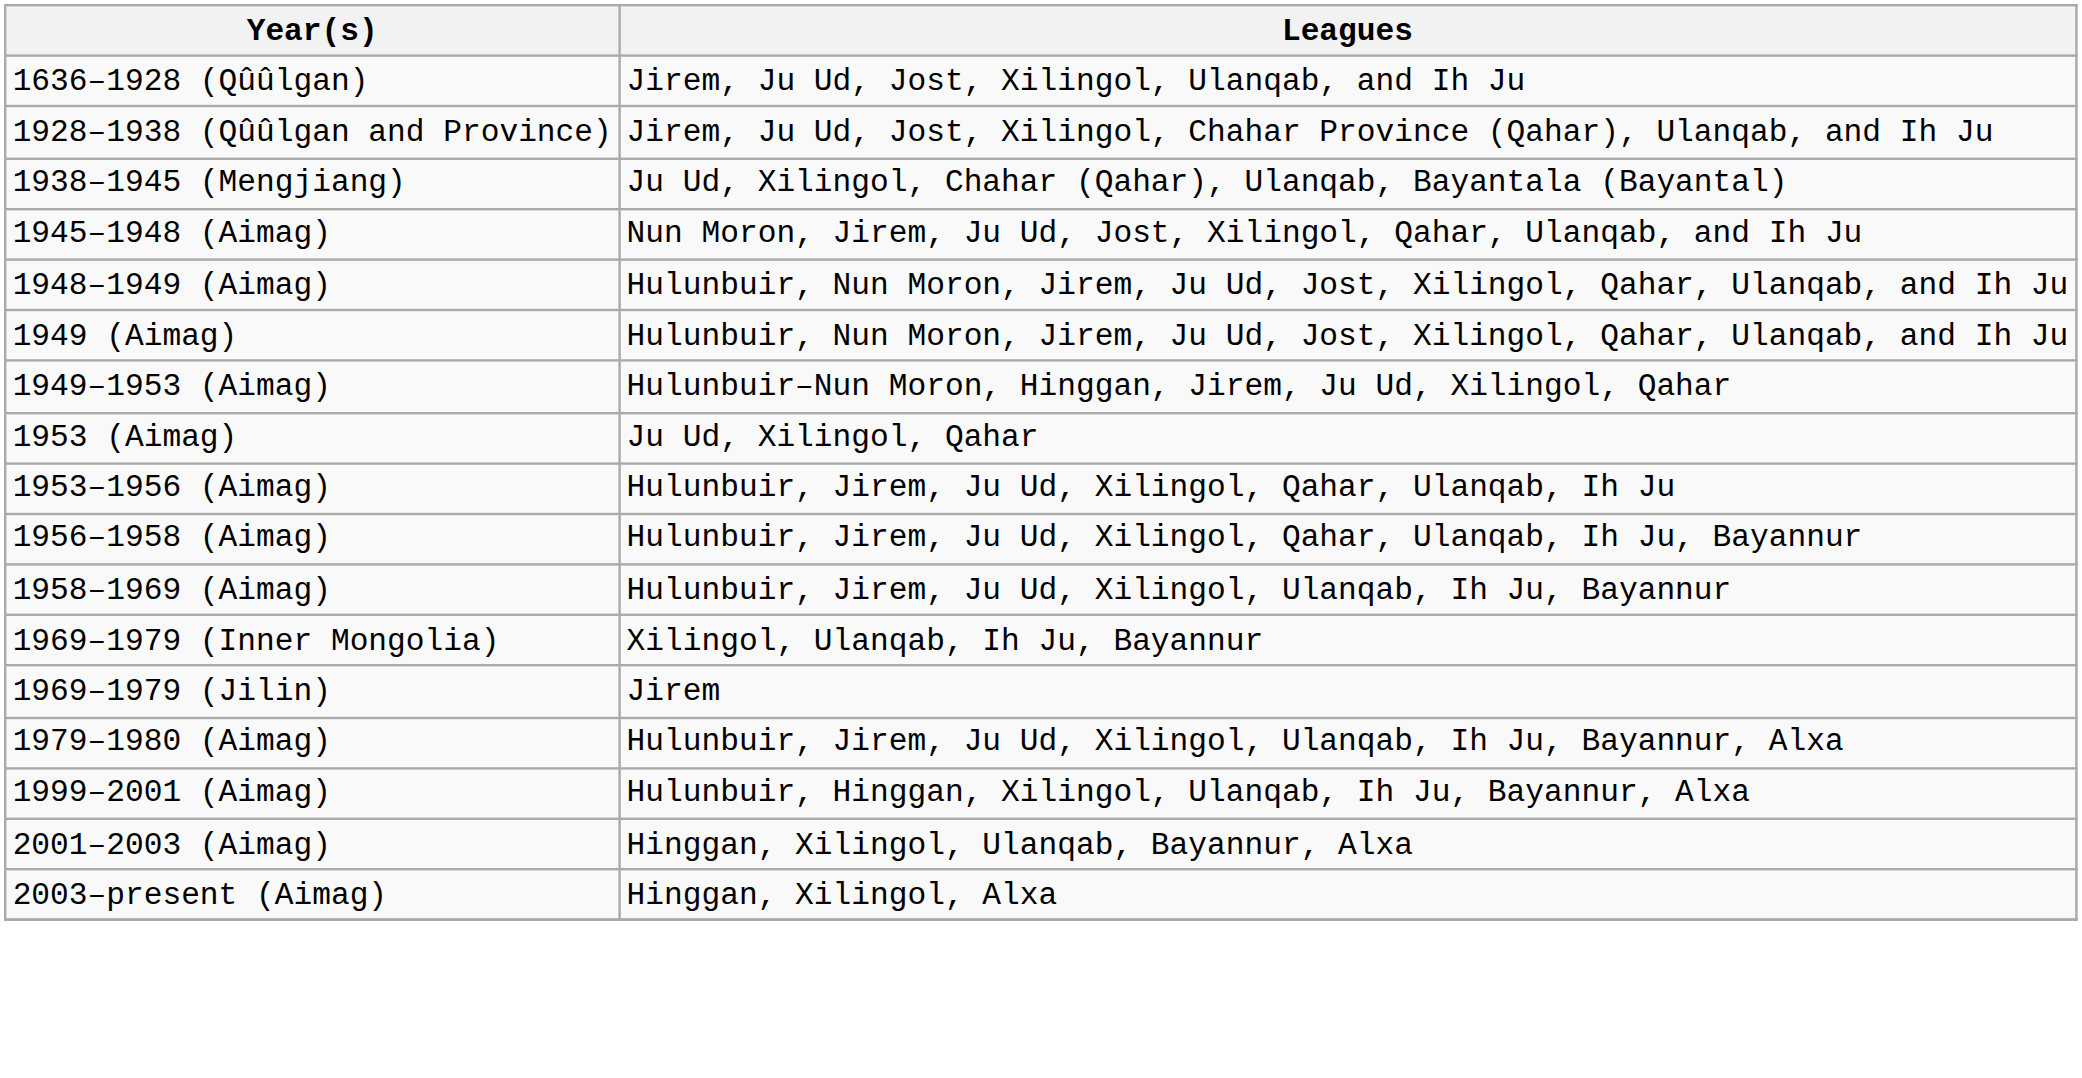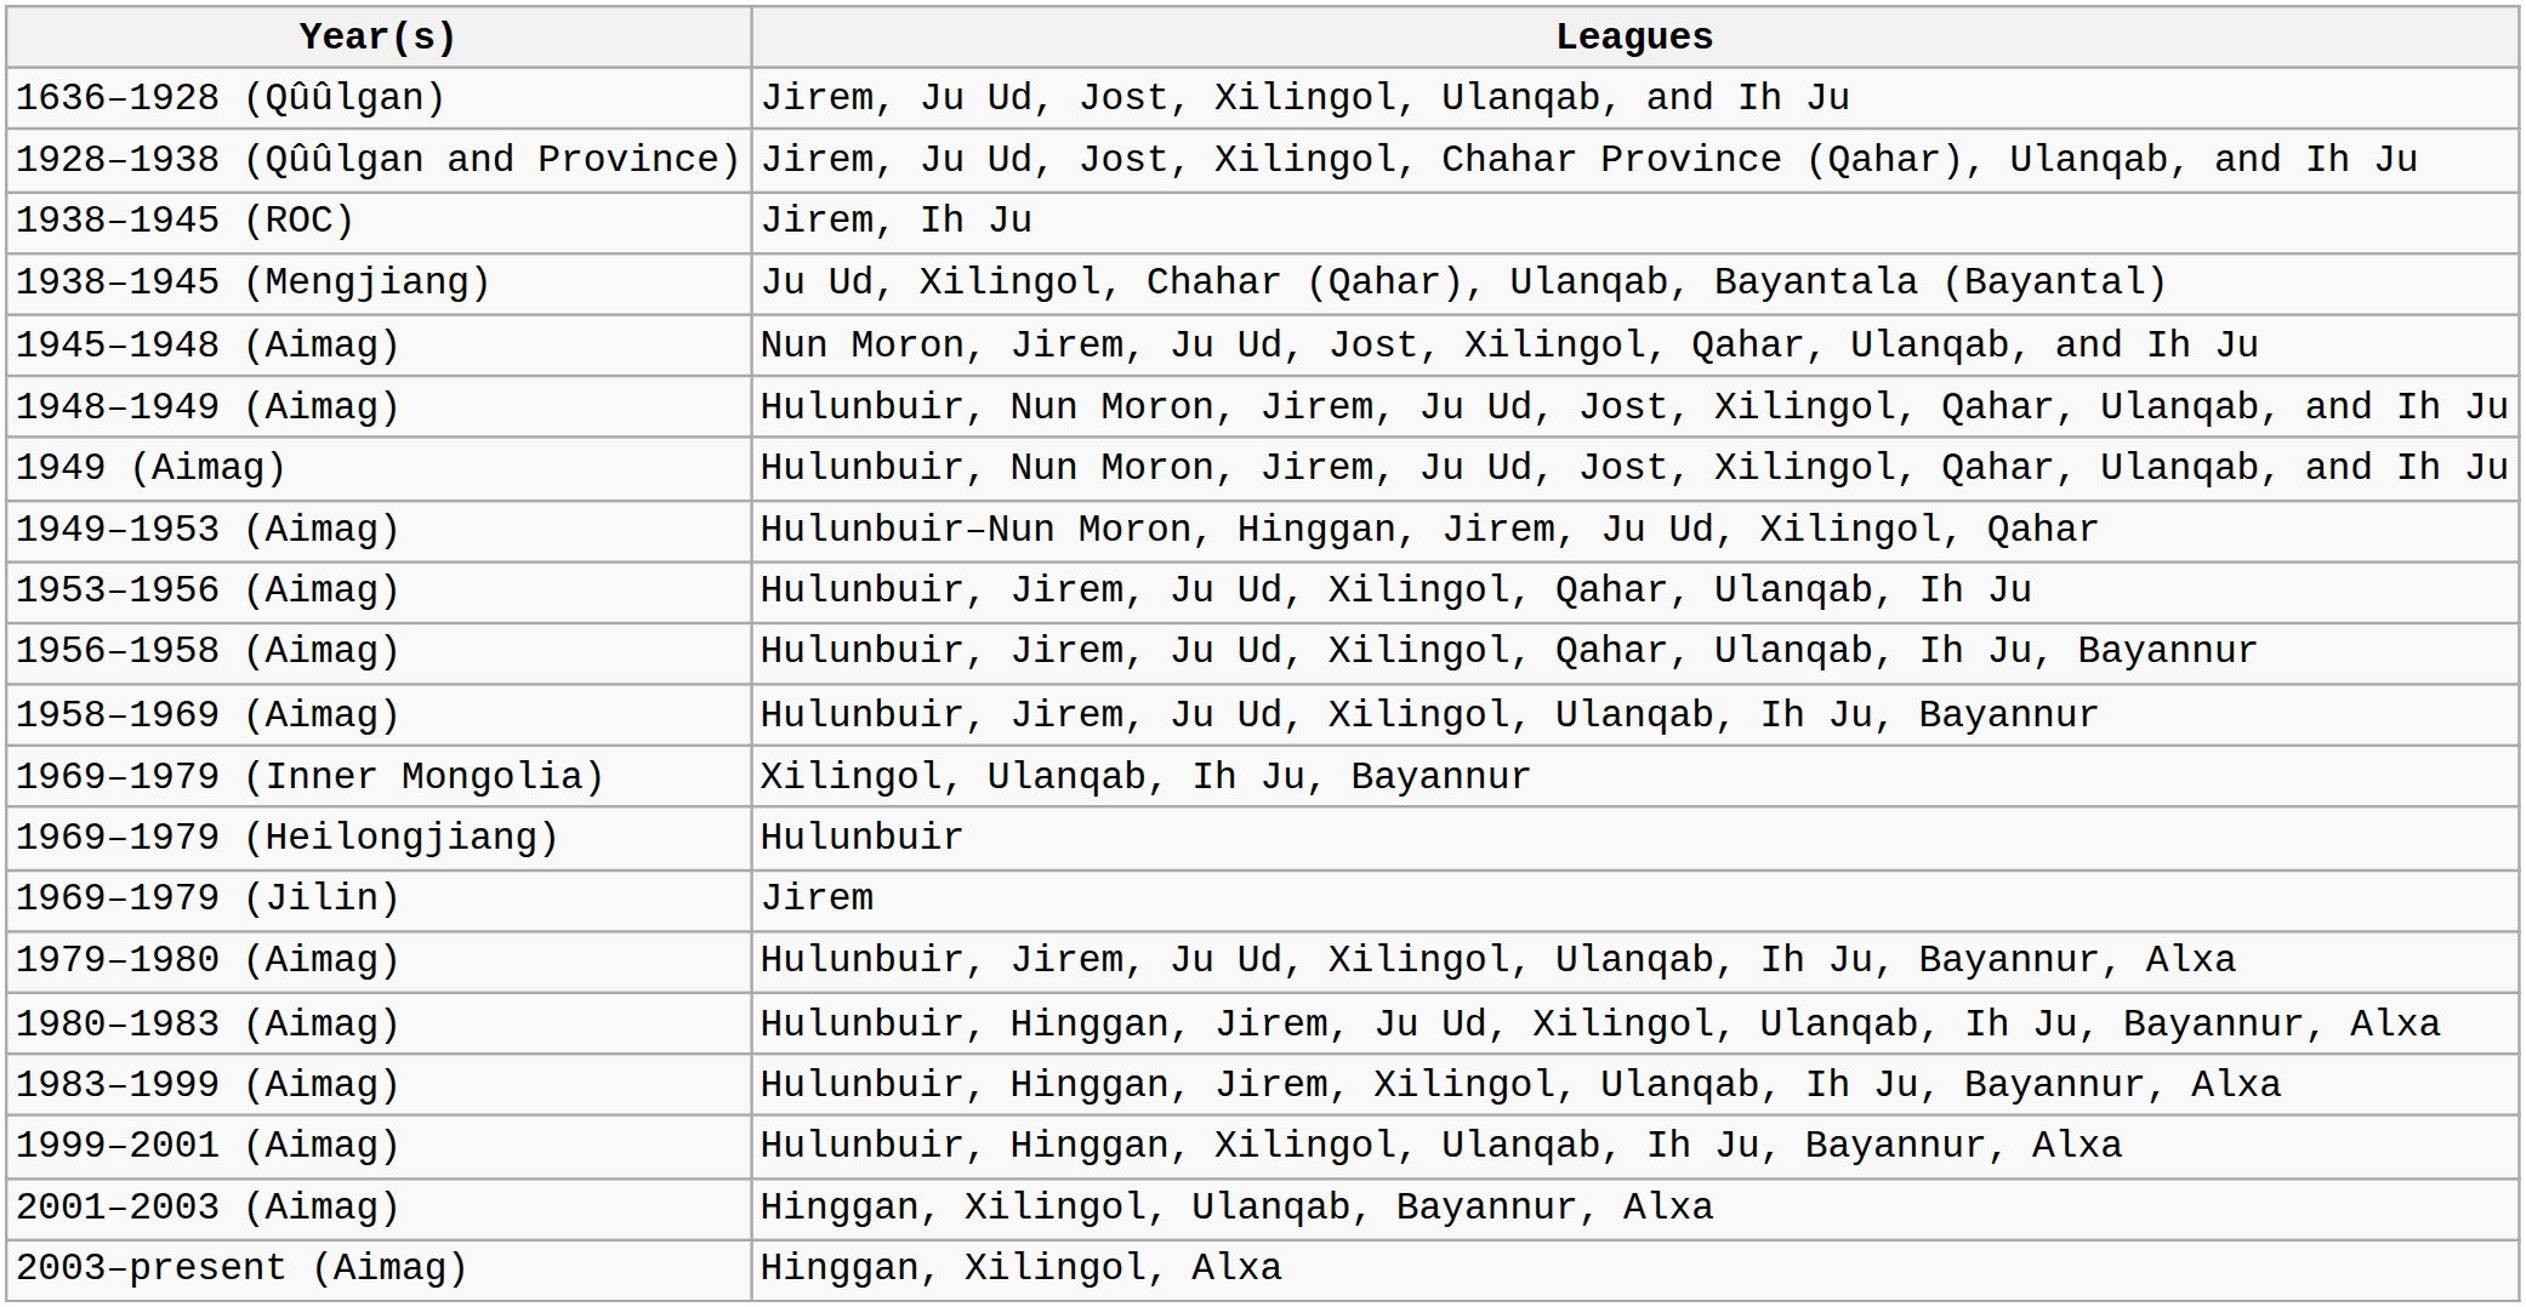 <table class="wikitable">
 <tr>
 <th>Year(s)</th>
 <th>Leagues</th>
 </tr>
 <tr>
 <td>1636–1928 (Qûûlgan)</td>
 <td>Jirem, Ju Ud, Jost, Xilingol, Ulanqab, and Ih Ju</td>
 </tr>
 <tr>
 <td>1928–1938 (Qûûlgan and Province)</td>
 <td>Jirem, Ju Ud, Jost, Xilingol, Chahar Province (Qahar), Ulanqab, and Ih Ju</td>
+</tr>
+<tr>
+<td>1938–1945 (ROC)</td>
+<td>Jirem, Ih Ju</td>
 </tr>
 <tr>
 <td>1938–1945 (Mengjiang)</td>
 <td>Ju Ud, Xilingol, Chahar (Qahar), Ulanqab, Bayantala (Bayantal)</td>
 </tr>
 <tr>
 <td>1945–1948 (Aimag)</td>
 <td>Nun Moron, Jirem, Ju Ud, Jost, Xilingol, Qahar, Ulanqab, and Ih Ju</td>
 </tr>
 <tr>
 <td>1948–1949 (Aimag)</td>
 <td>Hulunbuir, Nun Moron, Jirem, Ju Ud, Jost, Xilingol, Qahar, Ulanqab, and Ih Ju</td>
 </tr>
 <tr>
 <td>1949 (Aimag)</td>
 <td>Hulunbuir, Nun Moron, Jirem, Ju Ud, Jost, Xilingol, Qahar, Ulanqab, and Ih Ju</td>
 </tr>
 <tr>
 <td>1949–1953 (Aimag)</td>
 <td>Hulunbuir–Nun Moron, Hinggan, Jirem, Ju Ud, Xilingol, Qahar</td>
 </tr>
 <tr>
-<td>1953 (Aimag)</td>
-<td>Ju Ud, Xilingol, Qahar</td>
-</tr>
-<tr>
 <td>1953–1956 (Aimag)</td>
 <td>Hulunbuir, Jirem, Ju Ud, Xilingol, Qahar, Ulanqab, Ih Ju</td>
 </tr>
 <tr>
 <td>1956–1958 (Aimag)</td>
 <td>Hulunbuir, Jirem, Ju Ud, Xilingol, Qahar, Ulanqab, Ih Ju, Bayannur</td>
 </tr>
 <tr>
 <td>1958–1969 (Aimag)</td>
 <td>Hulunbuir, Jirem, Ju Ud, Xilingol, Ulanqab, Ih Ju, Bayannur</td>
 </tr>
 <tr>
 <td>1969–1979 (Inner Mongolia)</td>
 <td>Xilingol, Ulanqab, Ih Ju, Bayannur</td>
 </tr>
 <tr>
+<td>1969–1979 (Heilongjiang)</td>
+<td>Hulunbuir</td>
+</tr>
+<tr>
 <td>1969–1979 (Jilin)</td>
 <td>Jirem</td>
 </tr>
 <tr>
 <td>1979–1980 (Aimag)</td>
 <td>Hulunbuir, Jirem, Ju Ud, Xilingol, Ulanqab, Ih Ju, Bayannur, Alxa</td>
+</tr>
+<tr>
+<td>1980–1983 (Aimag)</td>
+<td>Hulunbuir, Hinggan, Jirem, Ju Ud, Xilingol, Ulanqab, Ih Ju, Bayannur, Alxa</td>
+</tr>
+<tr>
+<td>1983–1999 (Aimag)</td>
+<td>Hulunbuir, Hinggan, Jirem, Xilingol, Ulanqab, Ih Ju, Bayannur, Alxa</td>
 </tr>
 <tr>
 <td>1999–2001 (Aimag)</td>
 <td>Hulunbuir, Hinggan, Xilingol, Ulanqab, Ih Ju, Bayannur, Alxa</td>
 </tr>
 <tr>
 <td>2001–2003 (Aimag)</td>
 <td>Hinggan, Xilingol, Ulanqab, Bayannur, Alxa</td>
 </tr>
 <tr>
 <td>2003–present (Aimag)</td>
 <td>Hinggan, Xilingol, Alxa</td>
 </tr>
 <tr>
 </tr>
 </table>
